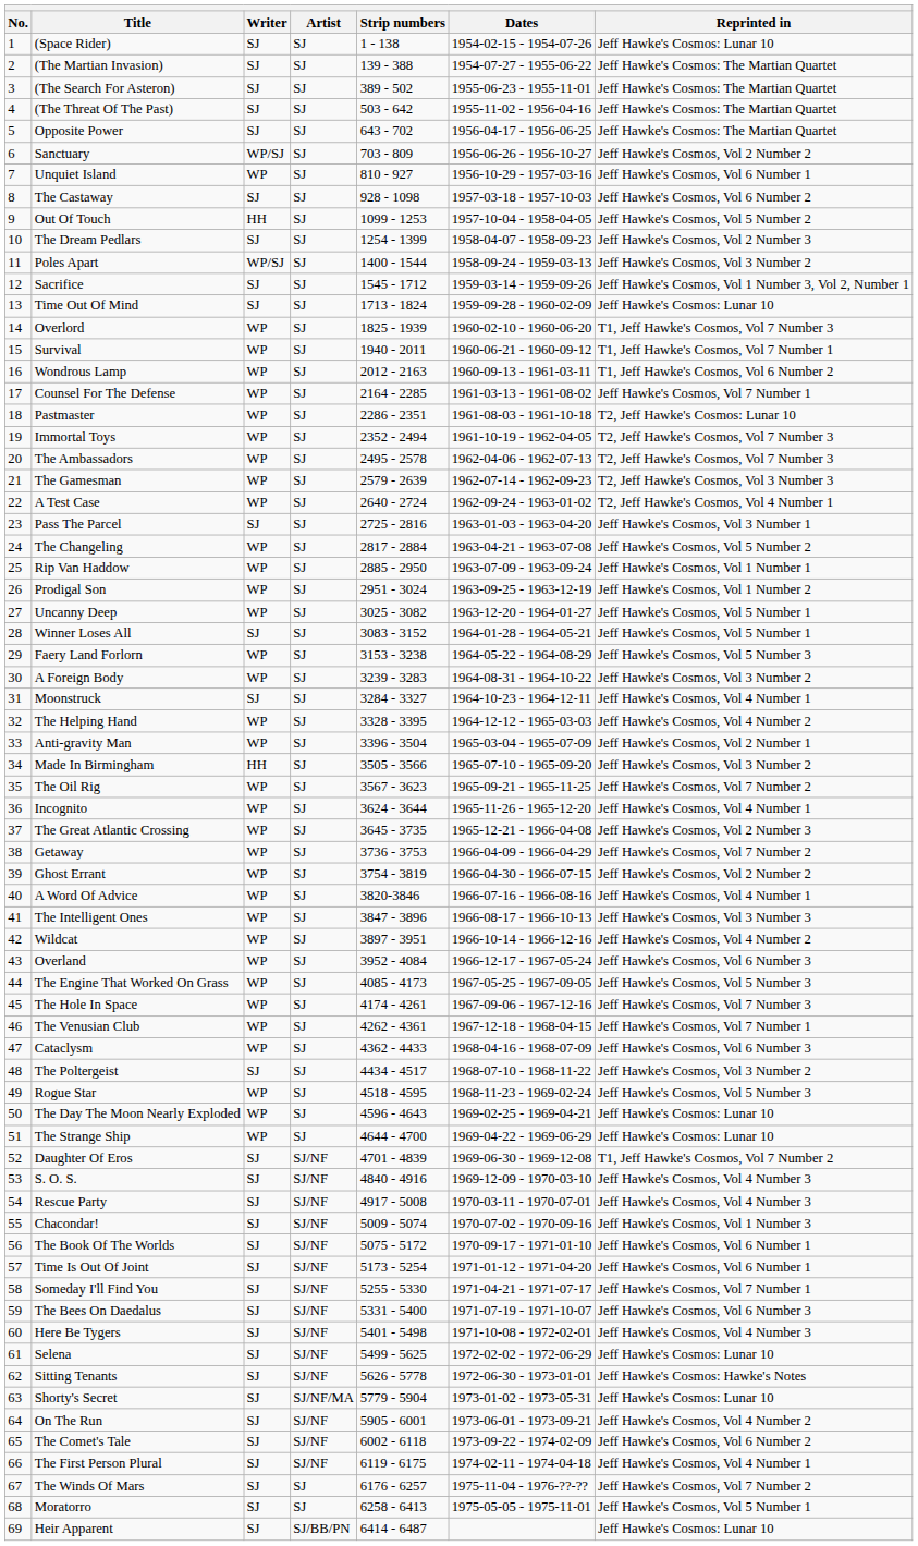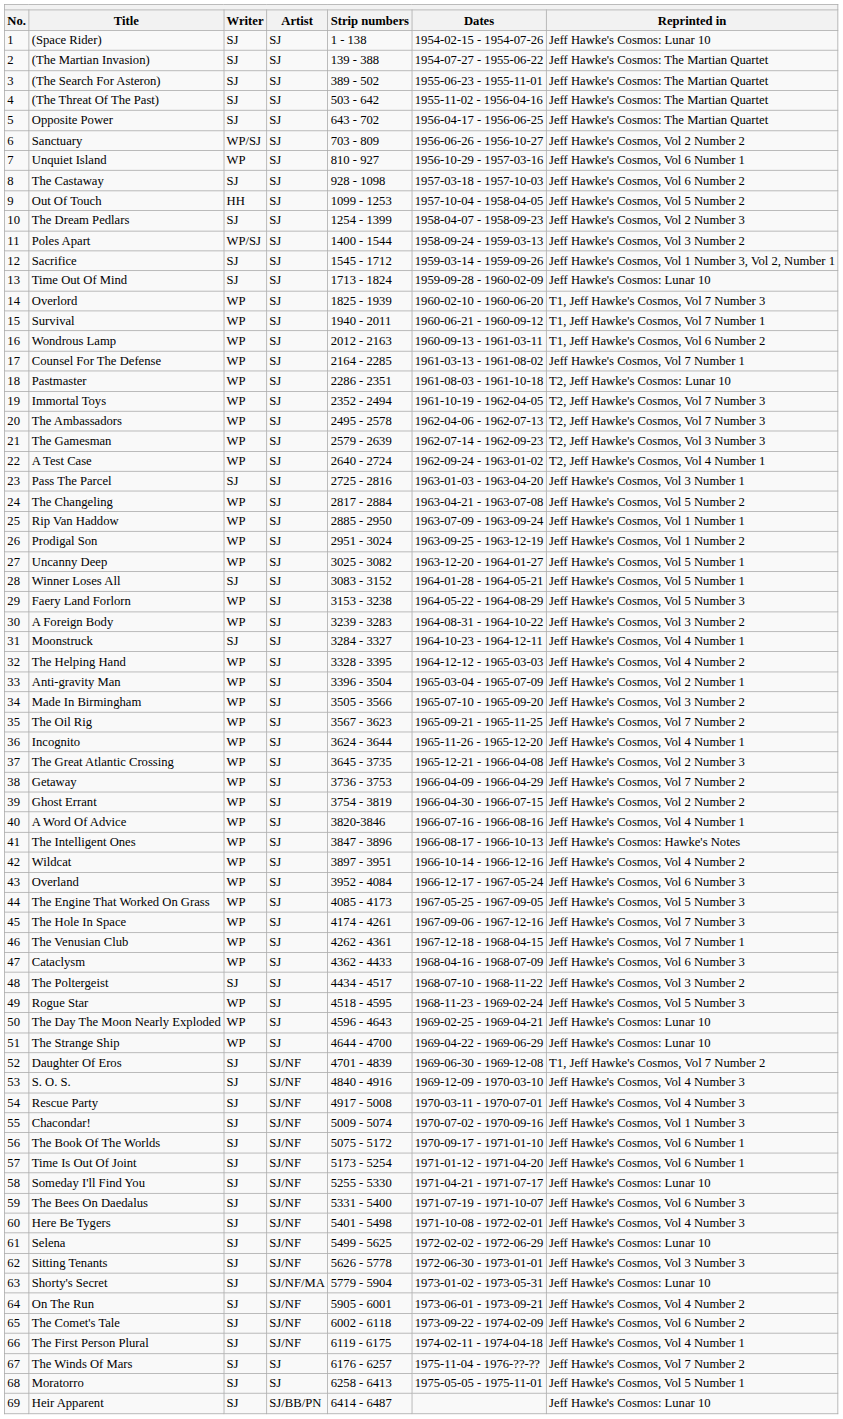 <table class="wikitable">
 <tr>
 <th colspan=7></th>
 </tr>
 <tr>
 <th>No.</th>
 <th>Title</th>
 <th>Writer</th>
 <th>Artist</th>
 <th>Strip numbers</th>
 <th>Dates</th>
 <th>Reprinted in</th>
 </tr>
 <tr>
 <td>1</td>
 <td>(Space Rider)</td>
 <td>SJ</td>
 <td>SJ</td>
 <td>1 - 138</td>
 <td>1954-02-15 - 1954-07-26</td>
 <td>Jeff Hawke's Cosmos: Lunar 10</td>
 </tr>
 <tr>
 <td>2</td>
 <td>(The Martian Invasion)</td>
 <td>SJ</td>
 <td>SJ</td>
 <td>139 - 388</td>
 <td>1954-07-27 - 1955-06-22</td>
 <td>Jeff Hawke's Cosmos: The Martian Quartet</td>
 </tr>
 <tr>
 <td>3</td>
 <td>(The Search For Asteron)</td>
 <td>SJ</td>
 <td>SJ</td>
 <td>389 - 502</td>
 <td>1955-06-23 - 1955-11-01</td>
 <td>Jeff Hawke's Cosmos: The Martian Quartet</td>
 </tr>
 <tr>
 <td>4</td>
 <td>(The Threat Of The Past)</td>
 <td>SJ</td>
 <td>SJ</td>
 <td>503 - 642</td>
 <td>1955-11-02 - 1956-04-16</td>
 <td>Jeff Hawke's Cosmos: The Martian Quartet</td>
 </tr>
 <tr>
 <td>5</td>
 <td>Opposite Power</td>
 <td>SJ</td>
 <td>SJ</td>
 <td>643 - 702</td>
 <td>1956-04-17 - 1956-06-25</td>
 <td>Jeff Hawke's Cosmos: The Martian Quartet</td>
 </tr>
 <tr>
 <td>6</td>
 <td>Sanctuary</td>
 <td>WP/SJ</td>
 <td>SJ</td>
 <td>703 - 809</td>
 <td>1956-06-26 - 1956-10-27</td>
 <td>Jeff Hawke's Cosmos, Vol 2 Number 2</td>
 </tr>
 <tr>
 <td>7</td>
 <td>Unquiet Island</td>
 <td>WP</td>
 <td>SJ</td>
 <td>810 - 927</td>
 <td>1956-10-29 - 1957-03-16</td>
 <td>Jeff Hawke's Cosmos, Vol 6 Number 1</td>
 </tr>
 <tr>
 <td>8</td>
 <td>The Castaway</td>
 <td>SJ</td>
 <td>SJ</td>
 <td>928 - 1098</td>
 <td>1957-03-18 - 1957-10-03</td>
 <td>Jeff Hawke's Cosmos, Vol 6 Number 2</td>
 </tr>
 <tr>
 <td>9</td>
 <td>Out Of Touch</td>
 <td>HH</td>
 <td>SJ</td>
 <td>1099 - 1253</td>
 <td>1957-10-04 - 1958-04-05</td>
 <td>Jeff Hawke's Cosmos, Vol 5 Number 2</td>
 </tr>
 <tr>
 <td>10</td>
 <td>The Dream Pedlars</td>
 <td>SJ</td>
 <td>SJ</td>
 <td>1254 - 1399</td>
 <td>1958-04-07 - 1958-09-23</td>
 <td>Jeff Hawke's Cosmos, Vol 2 Number 3</td>
 </tr>
 <tr>
 <td>11</td>
 <td>Poles Apart</td>
 <td>WP/SJ</td>
 <td>SJ</td>
 <td>1400 - 1544</td>
 <td>1958-09-24 - 1959-03-13</td>
 <td>Jeff Hawke's Cosmos, Vol 3 Number 2</td>
 </tr>
 <tr>
 <td>12</td>
 <td>Sacrifice</td>
 <td>SJ</td>
 <td>SJ</td>
 <td>1545 - 1712</td>
 <td>1959-03-14 - 1959-09-26</td>
 <td>Jeff Hawke's Cosmos, Vol 1 Number 3, Vol 2, Number 1</td>
 </tr>
 <tr>
 <td>13</td>
 <td>Time Out Of Mind</td>
 <td>SJ</td>
 <td>SJ</td>
 <td>1713 - 1824</td>
 <td>1959-09-28 - 1960-02-09</td>
 <td>Jeff Hawke's Cosmos: Lunar 10</td>
 </tr>
 <tr>
 <td>14</td>
 <td>Overlord</td>
 <td>WP</td>
 <td>SJ</td>
 <td>1825 - 1939</td>
 <td>1960-02-10 - 1960-06-20</td>
 <td>T1, Jeff Hawke's Cosmos, Vol 7 Number 3</td>
 </tr>
 <tr>
 <td>15</td>
 <td>Survival</td>
 <td>WP</td>
 <td>SJ</td>
 <td>1940 - 2011</td>
 <td>1960-06-21 - 1960-09-12</td>
 <td>T1, Jeff Hawke's Cosmos, Vol 7 Number 1</td>
 </tr>
 <tr>
 <td>16</td>
 <td>Wondrous Lamp</td>
 <td>WP</td>
 <td>SJ</td>
 <td>2012 - 2163</td>
 <td>1960-09-13 - 1961-03-11</td>
 <td>T1, Jeff Hawke's Cosmos, Vol 6 Number 2</td>
 </tr>
 <tr>
 <td>17</td>
 <td>Counsel For The Defense</td>
 <td>WP</td>
 <td>SJ</td>
 <td>2164 - 2285</td>
 <td>1961-03-13 - 1961-08-02</td>
 <td>Jeff Hawke's Cosmos, Vol 7 Number 1</td>
 </tr>
 <tr>
 <td>18</td>
 <td>Pastmaster</td>
 <td>WP</td>
 <td>SJ</td>
 <td>2286 - 2351</td>
 <td>1961-08-03 - 1961-10-18</td>
 <td>T2, Jeff Hawke's Cosmos: Lunar 10</td>
 </tr>
 <tr>
 <td>19</td>
 <td>Immortal Toys</td>
 <td>WP</td>
 <td>SJ</td>
 <td>2352 - 2494</td>
 <td>1961-10-19 - 1962-04-05</td>
 <td>T2, Jeff Hawke's Cosmos, Vol 7 Number 3</td>
 </tr>
 <tr>
 <td>20</td>
 <td>The Ambassadors</td>
 <td>WP</td>
 <td>SJ</td>
 <td>2495 - 2578</td>
 <td>1962-04-06 - 1962-07-13</td>
 <td>T2, Jeff Hawke's Cosmos, Vol 7 Number 3</td>
 </tr>
 <tr>
 <td>21</td>
 <td>The Gamesman</td>
 <td>WP</td>
 <td>SJ</td>
 <td>2579 - 2639</td>
 <td>1962-07-14 - 1962-09-23</td>
 <td>T2, Jeff Hawke's Cosmos, Vol 3 Number 3</td>
 </tr>
 <tr>
 <td>22</td>
 <td>A Test Case</td>
 <td>WP</td>
 <td>SJ</td>
 <td>2640 - 2724</td>
 <td>1962-09-24 - 1963-01-02</td>
 <td>T2, Jeff Hawke's Cosmos, Vol 4 Number 1</td>
 </tr>
 <tr>
 <td>23</td>
 <td>Pass The Parcel</td>
 <td>SJ</td>
 <td>SJ</td>
 <td>2725 - 2816</td>
 <td>1963-01-03 - 1963-04-20</td>
 <td>Jeff Hawke's Cosmos, Vol 3 Number 1</td>
 </tr>
 <tr>
 <td>24</td>
 <td>The Changeling</td>
 <td>WP</td>
 <td>SJ</td>
 <td>2817 - 2884</td>
 <td>1963-04-21 - 1963-07-08</td>
 <td>Jeff Hawke's Cosmos, Vol 5 Number 2</td>
 </tr>
 <tr>
 <td>25</td>
 <td>Rip Van Haddow</td>
 <td>WP</td>
 <td>SJ</td>
 <td>2885 - 2950</td>
 <td>1963-07-09 - 1963-09-24</td>
 <td>Jeff Hawke's Cosmos, Vol 1 Number 1</td>
 </tr>
 <tr>
 <td>26</td>
 <td>Prodigal Son</td>
 <td>WP</td>
 <td>SJ</td>
 <td>2951 - 3024</td>
 <td>1963-09-25 - 1963-12-19</td>
 <td>Jeff Hawke's Cosmos, Vol 1 Number 2</td>
 </tr>
 <tr>
 <td>27</td>
 <td>Uncanny Deep</td>
 <td>WP</td>
 <td>SJ</td>
 <td>3025 - 3082</td>
 <td>1963-12-20 - 1964-01-27</td>
 <td>Jeff Hawke's Cosmos, Vol 5 Number 1</td>
 </tr>
 <tr>
 <td>28</td>
 <td>Winner Loses All</td>
 <td>SJ</td>
 <td>SJ</td>
 <td>3083 - 3152</td>
 <td>1964-01-28 - 1964-05-21</td>
 <td>Jeff Hawke's Cosmos, Vol 5 Number 1</td>
 </tr>
 <tr>
 <td>29</td>
 <td>Faery Land Forlorn</td>
 <td>WP</td>
 <td>SJ</td>
 <td>3153 - 3238</td>
 <td>1964-05-22 - 1964-08-29</td>
 <td>Jeff Hawke's Cosmos, Vol 5 Number 3</td>
 </tr>
 <tr>
 <td>30</td>
 <td>A Foreign Body</td>
 <td>WP</td>
 <td>SJ</td>
 <td>3239 - 3283</td>
 <td>1964-08-31 - 1964-10-22</td>
 <td>Jeff Hawke's Cosmos, Vol 3 Number 2</td>
 </tr>
 <tr>
 <td>31</td>
 <td>Moonstruck</td>
 <td>SJ</td>
 <td>SJ</td>
 <td>3284 - 3327</td>
 <td>1964-10-23 - 1964-12-11</td>
 <td>Jeff Hawke's Cosmos, Vol 4 Number 1</td>
 </tr>
 <tr>
 <td>32</td>
 <td>The Helping Hand</td>
 <td>WP</td>
 <td>SJ</td>
 <td>3328 - 3395</td>
 <td>1964-12-12 - 1965-03-03</td>
 <td>Jeff Hawke's Cosmos, Vol 4 Number 2</td>
 </tr>
 <tr>
 <td>33</td>
 <td>Anti-gravity Man</td>
 <td>WP</td>
 <td>SJ</td>
 <td>3396 - 3504</td>
 <td>1965-03-04 - 1965-07-09</td>
 <td>Jeff Hawke's Cosmos, Vol 2 Number 1</td>
 </tr>
 <tr>
 <td>34</td>
 <td>Made In Birmingham</td>
-<td>HH</td>
+<td>WP</td>
 <td>SJ</td>
 <td>3505 - 3566</td>
 <td>1965-07-10 - 1965-09-20</td>
 <td>Jeff Hawke's Cosmos, Vol 3 Number 2</td>
 </tr>
 <tr>
 <td>35</td>
 <td>The Oil Rig</td>
 <td>WP</td>
 <td>SJ</td>
 <td>3567 - 3623</td>
 <td>1965-09-21 - 1965-11-25</td>
 <td>Jeff Hawke's Cosmos, Vol 7 Number 2</td>
 </tr>
 <tr>
 <td>36</td>
 <td>Incognito</td>
 <td>WP</td>
 <td>SJ</td>
 <td>3624 - 3644</td>
 <td>1965-11-26 - 1965-12-20</td>
 <td>Jeff Hawke's Cosmos, Vol 4 Number 1</td>
 </tr>
 <tr>
 <td>37</td>
 <td>The Great Atlantic Crossing</td>
 <td>WP</td>
 <td>SJ</td>
 <td>3645 - 3735</td>
 <td>1965-12-21 - 1966-04-08</td>
 <td>Jeff Hawke's Cosmos, Vol 2 Number 3</td>
 </tr>
 <tr>
 <td>38</td>
 <td>Getaway</td>
 <td>WP</td>
 <td>SJ</td>
 <td>3736 - 3753</td>
 <td>1966-04-09 - 1966-04-29</td>
 <td>Jeff Hawke's Cosmos, Vol 7 Number 2</td>
 </tr>
 <tr>
 <td>39</td>
 <td>Ghost Errant</td>
 <td>WP</td>
 <td>SJ</td>
 <td>3754 - 3819</td>
 <td>1966-04-30 - 1966-07-15</td>
 <td>Jeff Hawke's Cosmos, Vol 2 Number 2</td>
 </tr>
 <tr>
 <td>40</td>
 <td>A Word Of Advice</td>
 <td>WP</td>
 <td>SJ</td>
 <td>3820-3846</td>
 <td>1966-07-16 - 1966-08-16</td>
 <td>Jeff Hawke's Cosmos, Vol 4 Number 1</td>
 </tr>
 <tr>
 <td>41</td>
 <td>The Intelligent Ones</td>
 <td>WP</td>
 <td>SJ</td>
 <td>3847 - 3896</td>
 <td>1966-08-17 - 1966-10-13</td>
-<td>Jeff Hawke's Cosmos, Vol 3 Number 3</td>
+<td>Jeff Hawke's Cosmos: Hawke's Notes</td>
 </tr>
 <tr>
 <td>42</td>
 <td>Wildcat</td>
 <td>WP</td>
 <td>SJ</td>
 <td>3897 - 3951</td>
 <td>1966-10-14 - 1966-12-16</td>
 <td>Jeff Hawke's Cosmos, Vol 4 Number 2</td>
 </tr>
 <tr>
 <td>43</td>
 <td>Overland</td>
 <td>WP</td>
 <td>SJ</td>
 <td>3952 - 4084</td>
 <td>1966-12-17 - 1967-05-24</td>
 <td>Jeff Hawke's Cosmos, Vol 6 Number 3</td>
 </tr>
 <tr>
 <td>44</td>
 <td>The Engine That Worked On Grass</td>
 <td>WP</td>
 <td>SJ</td>
 <td>4085 - 4173</td>
 <td>1967-05-25 - 1967-09-05</td>
 <td>Jeff Hawke's Cosmos, Vol 5 Number 3</td>
 </tr>
 <tr>
 <td>45</td>
 <td>The Hole In Space</td>
 <td>WP</td>
 <td>SJ</td>
 <td>4174 - 4261</td>
 <td>1967-09-06 - 1967-12-16</td>
 <td>Jeff Hawke's Cosmos, Vol 7 Number 3</td>
 </tr>
 <tr>
 <td>46</td>
 <td>The Venusian Club</td>
 <td>WP</td>
 <td>SJ</td>
 <td>4262 - 4361</td>
 <td>1967-12-18 - 1968-04-15</td>
 <td>Jeff Hawke's Cosmos, Vol 7 Number 1</td>
 </tr>
 <tr>
 <td>47</td>
 <td>Cataclysm</td>
 <td>WP</td>
 <td>SJ</td>
 <td>4362 - 4433</td>
 <td>1968-04-16 - 1968-07-09</td>
 <td>Jeff Hawke's Cosmos, Vol 6 Number 3</td>
 </tr>
 <tr>
 <td>48</td>
 <td>The Poltergeist</td>
 <td>SJ</td>
 <td>SJ</td>
 <td>4434 - 4517</td>
 <td>1968-07-10 - 1968-11-22</td>
 <td>Jeff Hawke's Cosmos, Vol 3 Number 2</td>
 </tr>
 <tr>
 <td>49</td>
 <td>Rogue Star</td>
 <td>WP</td>
 <td>SJ</td>
 <td>4518 - 4595</td>
 <td>1968-11-23 - 1969-02-24</td>
 <td>Jeff Hawke's Cosmos, Vol 5 Number 3</td>
 </tr>
 <tr>
 <td>50</td>
 <td>The Day The Moon Nearly Exploded</td>
 <td>WP</td>
 <td>SJ</td>
 <td>4596 - 4643</td>
 <td>1969-02-25 - 1969-04-21</td>
 <td>Jeff Hawke's Cosmos: Lunar 10</td>
 </tr>
 <tr>
 <td>51</td>
 <td>The Strange Ship</td>
 <td>WP</td>
 <td>SJ</td>
 <td>4644 - 4700</td>
 <td>1969-04-22 - 1969-06-29</td>
 <td>Jeff Hawke's Cosmos: Lunar 10</td>
 </tr>
 <tr>
 <td>52</td>
 <td>Daughter Of Eros</td>
 <td>SJ</td>
 <td>SJ/NF</td>
 <td>4701 - 4839</td>
 <td>1969-06-30 - 1969-12-08</td>
 <td>T1,  Jeff Hawke's Cosmos, Vol 7 Number 2</td>
 </tr>
 <tr>
 <td>53</td>
 <td>S. O. S.</td>
 <td>SJ</td>
 <td>SJ/NF</td>
 <td>4840 - 4916</td>
 <td>1969-12-09 - 1970-03-10</td>
 <td>Jeff Hawke's Cosmos, Vol 4 Number 3</td>
 </tr>
 <tr>
 <td>54</td>
 <td>Rescue Party</td>
 <td>SJ</td>
 <td>SJ/NF</td>
 <td>4917 - 5008</td>
 <td>1970-03-11 - 1970-07-01</td>
 <td>Jeff Hawke's Cosmos, Vol 4 Number 3</td>
 </tr>
 <tr>
 <td>55</td>
 <td>Chacondar!</td>
 <td>SJ</td>
 <td>SJ/NF</td>
 <td>5009 - 5074</td>
 <td>1970-07-02 - 1970-09-16</td>
 <td>Jeff Hawke's Cosmos, Vol 1 Number 3</td>
 </tr>
 <tr>
 <td>56</td>
 <td>The Book Of The Worlds</td>
 <td>SJ</td>
 <td>SJ/NF</td>
 <td>5075 - 5172</td>
 <td>1970-09-17 - 1971-01-10</td>
 <td>Jeff Hawke's Cosmos, Vol 6 Number 1</td>
 </tr>
 <tr>
 <td>57</td>
 <td>Time Is Out Of Joint</td>
 <td>SJ</td>
 <td>SJ/NF</td>
 <td>5173 - 5254</td>
 <td>1971-01-12 - 1971-04-20</td>
 <td>Jeff Hawke's Cosmos, Vol 6 Number 1</td>
 </tr>
 <tr>
 <td>58</td>
 <td>Someday I'll Find You</td>
 <td>SJ</td>
 <td>SJ/NF</td>
 <td>5255 - 5330</td>
 <td>1971-04-21 - 1971-07-17</td>
-<td>Jeff Hawke's Cosmos, Vol 7 Number 1</td>
+<td>Jeff Hawke's Cosmos: Lunar 10</td>
 </tr>
 <tr>
 <td>59</td>
 <td>The Bees On Daedalus</td>
 <td>SJ</td>
 <td>SJ/NF</td>
 <td>5331 - 5400</td>
 <td>1971-07-19 - 1971-10-07</td>
 <td>Jeff Hawke's Cosmos, Vol 6 Number 3</td>
 </tr>
 <tr>
 <td>60</td>
 <td>Here Be Tygers</td>
 <td>SJ</td>
 <td>SJ/NF</td>
 <td>5401 - 5498</td>
 <td>1971-10-08 - 1972-02-01</td>
 <td>Jeff Hawke's Cosmos, Vol 4 Number 3</td>
 </tr>
 <tr>
 <td>61</td>
 <td>Selena</td>
 <td>SJ</td>
 <td>SJ/NF</td>
 <td>5499 - 5625</td>
 <td>1972-02-02 - 1972-06-29</td>
 <td>Jeff Hawke's Cosmos: Lunar 10</td>
 </tr>
 <tr>
 <td>62</td>
 <td>Sitting Tenants</td>
 <td>SJ</td>
 <td>SJ/NF</td>
 <td>5626 - 5778</td>
 <td>1972-06-30 - 1973-01-01</td>
-<td>Jeff Hawke's Cosmos: Hawke's Notes</td>
+<td>Jeff Hawke's Cosmos, Vol 3 Number 3</td>
 </tr>
 <tr>
 <td>63</td>
 <td>Shorty's Secret</td>
 <td>SJ</td>
 <td>SJ/NF/MA</td>
 <td>5779 - 5904</td>
 <td>1973-01-02 - 1973-05-31</td>
 <td>Jeff Hawke's Cosmos: Lunar 10</td>
 </tr>
 <tr>
 <td>64</td>
 <td>On The Run</td>
 <td>SJ</td>
 <td>SJ/NF</td>
 <td>5905 - 6001</td>
 <td>1973-06-01 - 1973-09-21</td>
 <td>Jeff Hawke's Cosmos, Vol 4 Number 2</td>
 </tr>
 <tr>
 <td>65</td>
 <td>The Comet's Tale</td>
 <td>SJ</td>
 <td>SJ/NF</td>
 <td>6002 - 6118</td>
 <td>1973-09-22 - 1974-02-09</td>
 <td>Jeff Hawke's Cosmos, Vol 6 Number 2</td>
 </tr>
 <tr>
 <td>66</td>
 <td>The First Person Plural</td>
 <td>SJ</td>
 <td>SJ/NF</td>
 <td>6119 - 6175</td>
 <td>1974-02-11 - 1974-04-18</td>
 <td>Jeff Hawke's Cosmos, Vol 4 Number 1</td>
 </tr>
 <tr>
 <td>67</td>
 <td>The Winds Of Mars</td>
 <td>SJ</td>
 <td>SJ</td>
 <td>6176 - 6257</td>
 <td>1975-11-04 - 1976-??-??</td>
 <td>Jeff Hawke's Cosmos, Vol 7 Number 2</td>
 </tr>
 <tr>
 <td>68</td>
 <td>Moratorro</td>
 <td>SJ</td>
 <td>SJ</td>
 <td>6258 - 6413</td>
 <td>1975-05-05 - 1975-11-01</td>
 <td>Jeff Hawke's Cosmos, Vol 5 Number 1</td>
 </tr>
 <tr>
 <td>69</td>
 <td>Heir Apparent</td>
 <td>SJ</td>
 <td>SJ/BB/PN</td>
 <td>6414 - 6487</td>
 <td></td>
 <td>Jeff Hawke's Cosmos: Lunar 10</td>
 </tr>
 </table>
